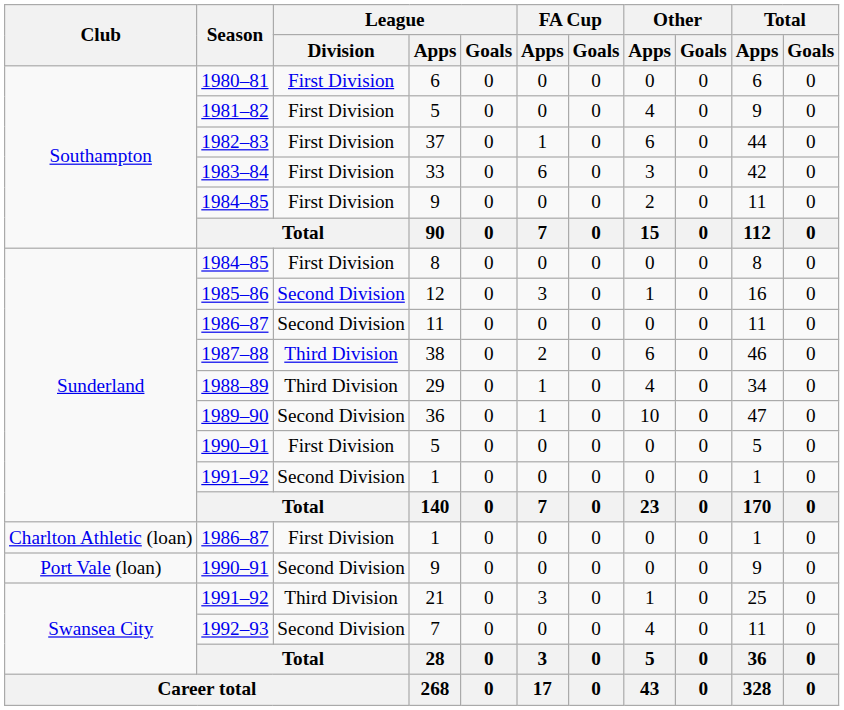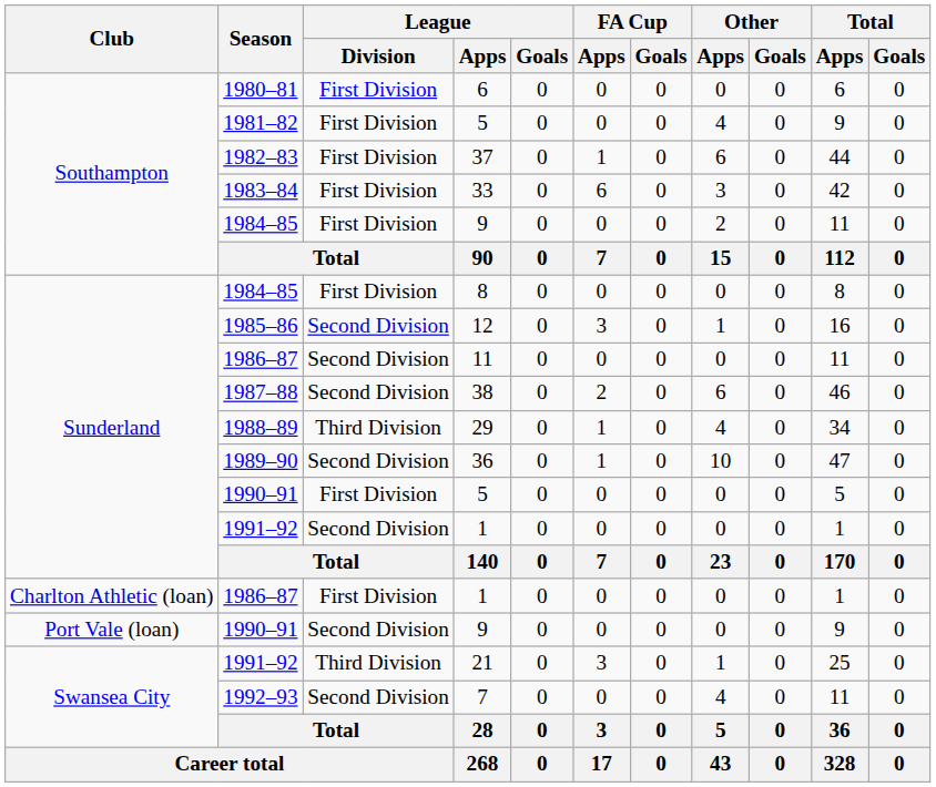 <table class="wikitable" style="text-align: center;">
 <tr>
 <th rowspan="2">Club</th>
 <th rowspan="2">Season</th>
 <th colspan="3">League</th>
 <th colspan="2">FA Cup</th>
 <th colspan="2">Other</th>
 <th colspan="2">Total</th>
 </tr>
 <tr>
 <th>Division</th>
 <th>Apps</th>
 <th>Goals</th>
 <th>Apps</th>
 <th>Goals</th>
 <th>Apps</th>
 <th>Goals</th>
 <th>Apps</th>
 <th>Goals</th>
 </tr>
 <tr>
 <td rowspan="6"><a href='#'>Southampton</a></td>
 <td><a href='#'>1980–81</a></td>
 <td><a href='#'>First Division</a></td>
 <td>6</td>
 <td>0</td>
 <td>0</td>
 <td>0</td>
 <td>0</td>
 <td>0</td>
 <td>6</td>
 <td>0</td>
 </tr>
 <tr>
 <td><a href='#'>1981–82</a></td>
 <td>First Division</td>
 <td>5</td>
 <td>0</td>
 <td>0</td>
 <td>0</td>
 <td>4</td>
 <td>0</td>
 <td>9</td>
 <td>0</td>
 </tr>
 <tr>
 <td><a href='#'>1982–83</a></td>
 <td>First Division</td>
 <td>37</td>
 <td>0</td>
 <td>1</td>
 <td>0</td>
 <td>6</td>
 <td>0</td>
 <td>44</td>
 <td>0</td>
 </tr>
 <tr>
 <td><a href='#'>1983–84</a></td>
 <td>First Division</td>
 <td>33</td>
 <td>0</td>
 <td>6</td>
 <td>0</td>
 <td>3</td>
 <td>0</td>
 <td>42</td>
 <td>0</td>
 </tr>
 <tr>
 <td><a href='#'>1984–85</a></td>
 <td>First Division</td>
 <td>9</td>
 <td>0</td>
 <td>0</td>
 <td>0</td>
 <td>2</td>
 <td>0</td>
 <td>11</td>
 <td>0</td>
 </tr>
 <tr>
 <th colspan="2">Total</th>
 <th>90</th>
 <th>0</th>
 <th>7</th>
 <th>0</th>
 <th>15</th>
 <th>0</th>
 <th>112</th>
 <th>0</th>
 </tr>
 <tr>
 <td rowspan="9"><a href='#'>Sunderland</a></td>
 <td><a href='#'>1984–85</a></td>
 <td>First Division</td>
 <td>8</td>
 <td>0</td>
 <td>0</td>
 <td>0</td>
 <td>0</td>
 <td>0</td>
 <td>8</td>
 <td>0</td>
 </tr>
 <tr>
 <td><a href='#'>1985–86</a></td>
 <td><a href='#'>Second Division</a></td>
 <td>12</td>
 <td>0</td>
 <td>3</td>
 <td>0</td>
 <td>1</td>
 <td>0</td>
 <td>16</td>
 <td>0</td>
 </tr>
 <tr>
 <td><a href='#'>1986–87</a></td>
 <td>Second Division</td>
 <td>11</td>
 <td>0</td>
 <td>0</td>
 <td>0</td>
 <td>0</td>
 <td>0</td>
 <td>11</td>
 <td>0</td>
 </tr>
 <tr>
 <td><a href='#'>1987–88</a></td>
-<td><a href='#'>Third Division</a></td>
+<td>Second Division</td>
 <td>38</td>
 <td>0</td>
 <td>2</td>
 <td>0</td>
 <td>6</td>
 <td>0</td>
 <td>46</td>
 <td>0</td>
 </tr>
 <tr>
 <td><a href='#'>1988–89</a></td>
 <td>Third Division</td>
 <td>29</td>
 <td>0</td>
 <td>1</td>
 <td>0</td>
 <td>4</td>
 <td>0</td>
 <td>34</td>
 <td>0</td>
 </tr>
 <tr>
 <td><a href='#'>1989–90</a></td>
 <td>Second Division</td>
 <td>36</td>
 <td>0</td>
 <td>1</td>
 <td>0</td>
 <td>10</td>
 <td>0</td>
 <td>47</td>
 <td>0</td>
 </tr>
 <tr>
 <td><a href='#'>1990–91</a></td>
 <td>First Division</td>
 <td>5</td>
 <td>0</td>
 <td>0</td>
 <td>0</td>
 <td>0</td>
 <td>0</td>
 <td>5</td>
 <td>0</td>
 </tr>
 <tr>
 <td><a href='#'>1991–92</a></td>
 <td>Second Division</td>
 <td>1</td>
 <td>0</td>
 <td>0</td>
 <td>0</td>
 <td>0</td>
 <td>0</td>
 <td>1</td>
 <td>0</td>
 </tr>
 <tr>
 <th colspan="2">Total</th>
 <th>140</th>
 <th>0</th>
 <th>7</th>
 <th>0</th>
 <th>23</th>
 <th>0</th>
 <th>170</th>
 <th>0</th>
 </tr>
 <tr>
 <td><a href='#'>Charlton Athletic</a> (loan)</td>
 <td><a href='#'>1986–87</a></td>
 <td>First Division</td>
 <td>1</td>
 <td>0</td>
 <td>0</td>
 <td>0</td>
 <td>0</td>
 <td>0</td>
 <td>1</td>
 <td>0</td>
 </tr>
 <tr>
 <td><a href='#'>Port Vale</a> (loan)</td>
 <td><a href='#'>1990–91</a></td>
 <td>Second Division</td>
 <td>9</td>
 <td>0</td>
 <td>0</td>
 <td>0</td>
 <td>0</td>
 <td>0</td>
 <td>9</td>
 <td>0</td>
 </tr>
 <tr>
 <td rowspan="3"><a href='#'>Swansea City</a></td>
 <td><a href='#'>1991–92</a></td>
 <td>Third Division</td>
 <td>21</td>
 <td>0</td>
 <td>3</td>
 <td>0</td>
 <td>1</td>
 <td>0</td>
 <td>25</td>
 <td>0</td>
 </tr>
 <tr>
 <td><a href='#'>1992–93</a></td>
 <td>Second Division</td>
 <td>7</td>
 <td>0</td>
 <td>0</td>
 <td>0</td>
 <td>4</td>
 <td>0</td>
 <td>11</td>
 <td>0</td>
 </tr>
 <tr>
 <th colspan="2">Total</th>
 <th>28</th>
 <th>0</th>
 <th>3</th>
 <th>0</th>
 <th>5</th>
 <th>0</th>
 <th>36</th>
 <th>0</th>
 </tr>
 <tr>
 <th colspan="3">Career total</th>
 <th>268</th>
 <th>0</th>
 <th>17</th>
 <th>0</th>
 <th>43</th>
 <th>0</th>
 <th>328</th>
 <th>0</th>
 </tr>
 </table>
